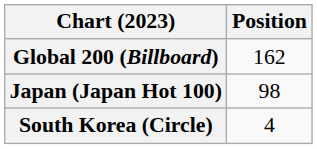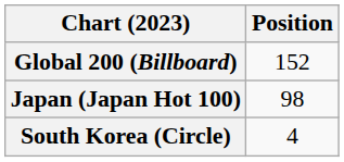 <table class="wikitable sortable plainrowheaders" style="text-align:center">
 <tr>
 <th scope="col">Chart (2023)</th>
 <th scope="col">Position</th>
 </tr>
 <tr>
 <th scope="row">Global 200 (<em>Billboard</em>)</th>
-<td>162</td>
+<td>152</td>
 </tr>
 <tr>
 <th scope="row">Japan (Japan Hot 100)</th>
 <td>98</td>
 </tr>
 <tr>
 <th scope="row">South Korea (Circle)</th>
 <td>4</td>
 </tr>
 </table>
